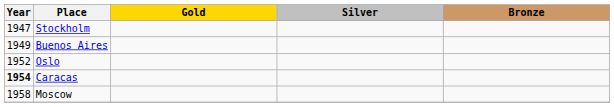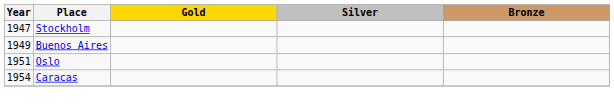 <table class="wikitable">
 <tr>
 <th>Year</th>
 <th>Place</th>
 <th style="background:gold"    width="210">Gold</th>
 <th style="background:silver"  width="210">Silver</th>
 <th style="background:#cc9966" width="210">Bronze</th>
 </tr>
 <tr>
 <td>1947</td>
 <td> <a href='#'>Stockholm</a></td>
 <td></td>
 <td></td>
 <td></td>
 </tr>
 <tr>
 <td>1949</td>
 <td> <a href='#'>Buenos Aires</a></td>
 <td></td>
 <td></td>
 <td></td>
 </tr>
 <tr>
-<td>1952</td>
+<td>1951</td>
 <td> <a href='#'>Oslo</a></td>
 <td></td>
 <td></td>
 <td></td>
 </tr>
 <tr>
-<td><strong>1954</strong></td>
+<td>1954</td>
 <td> <a href='#'>Caracas</a></td>
-<td></td>
-<td></td>
-<td></td>
-</tr>
-<tr>
-<td>1958</td>
-<td> Moscow</td>
 <td></td>
 <td></td>
 <td></td>
 </tr>
 <tr>
 </tr>
 </table>
